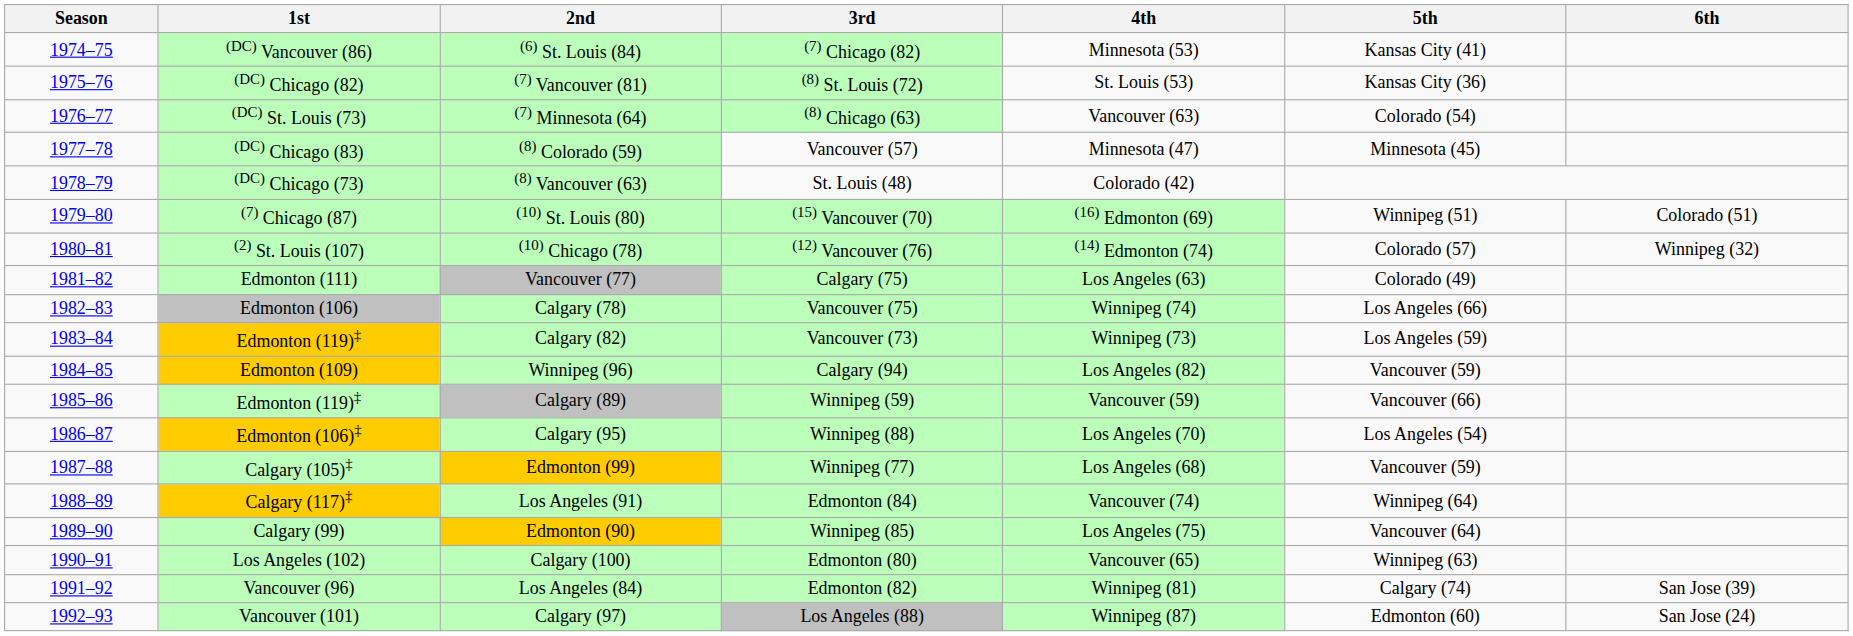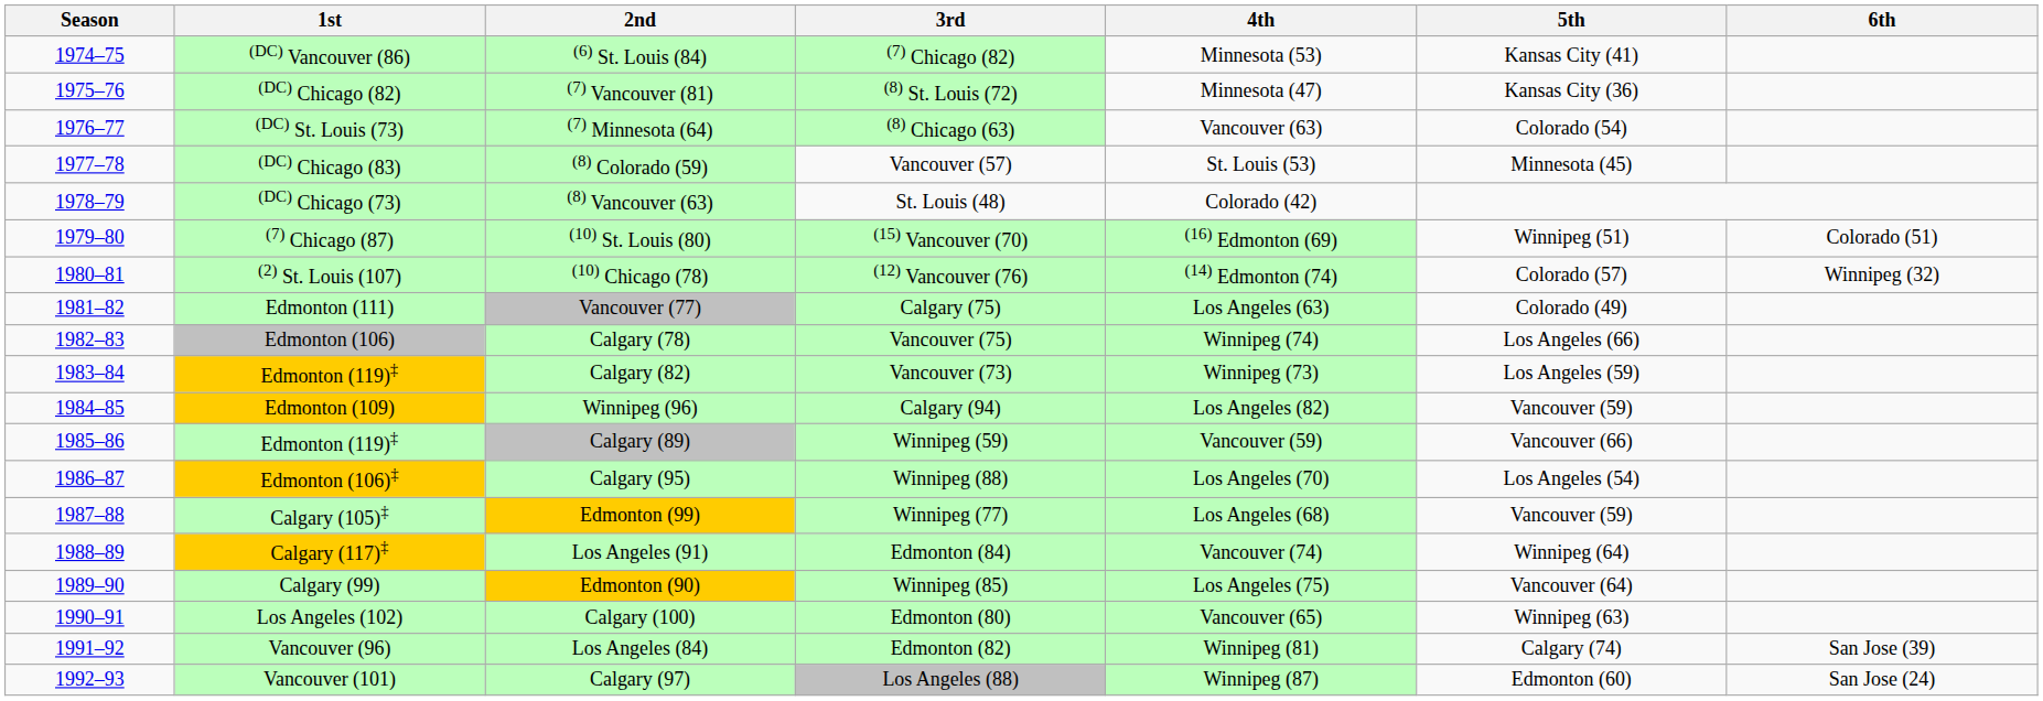 <table class="wikitable" width="83%">
 <tr>
 <th width="6%">Season</th>
 <th width="11%">1st</th>
 <th width="11%">2nd</th>
 <th width="11%">3rd</th>
 <th width="11%">4th</th>
 <th width="11%">5th</th>
 <th width="11%">6th</th>
 </tr>
 <tr align=center>
 <td><a href='#'>1974–75</a></td>
 <td bgcolor="#bbffbb"><sup>(DC)</sup> Vancouver (86)</td>
 <td bgcolor="#bbffbb"><sup>(6)</sup> St. Louis (84)</td>
 <td bgcolor="#bbffbb"><sup>(7)</sup> Chicago (82)</td>
 <td>Minnesota (53)</td>
 <td>Kansas City (41)</td>
 <td colspan="1"></td>
 </tr>
 <tr align=center>
 <td><a href='#'>1975–76</a></td>
 <td bgcolor="#bbffbb"><sup>(DC)</sup> Chicago (82)</td>
 <td bgcolor="#bbffbb"><sup>(7)</sup> Vancouver (81)</td>
 <td bgcolor="#bbffbb"><sup>(8)</sup> St. Louis (72)</td>
-<td>St. Louis (53)</td>
+<td>Minnesota (47)</td>
 <td>Kansas City (36)</td>
 <td colspan="1"></td>
 </tr>
 <tr align=center>
 <td><a href='#'>1976–77</a></td>
 <td bgcolor="#bbffbb"><sup>(DC)</sup> St. Louis (73)</td>
 <td bgcolor="#bbffbb"><sup>(7)</sup> Minnesota (64)</td>
 <td bgcolor="#bbffbb"><sup>(8)</sup> Chicago (63)</td>
 <td>Vancouver (63)</td>
 <td>Colorado (54)</td>
 <td colspan="1"></td>
 </tr>
 <tr align=center>
 <td><a href='#'>1977–78</a></td>
 <td bgcolor="#bbffbb"><sup>(DC)</sup> Chicago (83)</td>
 <td bgcolor="#bbffbb"><sup>(8)</sup> Colorado (59)</td>
 <td>Vancouver (57)</td>
-<td>Minnesota (47)</td>
+<td>St. Louis (53)</td>
 <td>Minnesota (45)</td>
 <td colspan="1"></td>
 </tr>
 <tr align=center>
 <td><a href='#'>1978–79</a></td>
 <td bgcolor="#bbffbb"><sup>(DC)</sup> Chicago (73)</td>
 <td bgcolor="#bbffbb"><sup>(8)</sup> Vancouver (63)</td>
 <td>St. Louis (48)</td>
 <td>Colorado (42)</td>
 <td colspan="2"></td>
 </tr>
 <tr align=center>
 <td><a href='#'>1979–80</a></td>
 <td bgcolor="#bbffbb"><sup>(7)</sup> Chicago (87)</td>
 <td bgcolor="#bbffbb"><sup>(10)</sup> St. Louis (80)</td>
 <td bgcolor="#bbffbb"><sup>(15)</sup> Vancouver (70)</td>
 <td bgcolor="#bbffbb"><sup>(16)</sup> Edmonton (69)</td>
 <td>Winnipeg (51)</td>
 <td>Colorado (51)</td>
 </tr>
 <tr align=center>
 <td><a href='#'>1980–81</a></td>
 <td bgcolor="#bbffbb"><sup>(2)</sup> St. Louis (107)</td>
 <td bgcolor="#bbffbb"><sup>(10)</sup> Chicago (78)</td>
 <td bgcolor="#bbffbb"><sup>(12)</sup> Vancouver (76)</td>
 <td bgcolor="#bbffbb"><sup>(14)</sup> Edmonton (74)</td>
 <td>Colorado (57)</td>
 <td>Winnipeg (32)</td>
 </tr>
 <tr align=center>
 <td><a href='#'>1981–82</a></td>
 <td bgcolor="#bbffbb">Edmonton (111)</td>
 <td bgcolor="#c0c0c0">Vancouver (77)</td>
 <td bgcolor="#bbffbb">Calgary (75)</td>
 <td bgcolor="#bbffbb">Los Angeles (63)</td>
 <td>Colorado (49)</td>
 <td colspan="1"></td>
 </tr>
 <tr align=center>
 <td><a href='#'>1982–83</a></td>
 <td bgcolor="#c0c0c0">Edmonton (106)</td>
 <td bgcolor="#bbffbb">Calgary (78)</td>
 <td bgcolor="#bbffbb">Vancouver (75)</td>
 <td bgcolor="#bbffbb">Winnipeg (74)</td>
 <td>Los Angeles (66)</td>
 <td colspan="1"></td>
 </tr>
 <tr align=center>
 <td><a href='#'>1983–84</a></td>
 <td bgcolor="#ffcc00">Edmonton (119)<sup>‡</sup></td>
 <td bgcolor="#bbffbb">Calgary (82)</td>
 <td bgcolor="#bbffbb">Vancouver (73)</td>
 <td bgcolor="#bbffbb">Winnipeg (73)</td>
 <td>Los Angeles (59)</td>
 <td colspan="1"></td>
 </tr>
 <tr align=center>
 <td><a href='#'>1984–85</a></td>
 <td bgcolor="#ffcc00">Edmonton (109)</td>
 <td bgcolor="#bbffbb">Winnipeg (96)</td>
 <td bgcolor="#bbffbb">Calgary (94)</td>
 <td bgcolor="#bbffbb">Los Angeles (82)</td>
 <td>Vancouver (59)</td>
 <td colspan="1"></td>
 </tr>
 <tr align=center>
 <td><a href='#'>1985–86</a></td>
 <td bgcolor="#bbffbb">Edmonton (119)<sup>‡</sup></td>
 <td bgcolor="#c0c0c0">Calgary (89)</td>
 <td bgcolor="#bbffbb">Winnipeg (59)</td>
 <td bgcolor="#bbffbb">Vancouver (59)</td>
 <td>Vancouver (66)</td>
 <td colspan="1"></td>
 </tr>
 <tr align=center>
 <td><a href='#'>1986–87</a></td>
 <td bgcolor="#ffcc00">Edmonton (106)<sup>‡</sup></td>
 <td bgcolor="#bbffbb">Calgary (95)</td>
 <td bgcolor="#bbffbb">Winnipeg (88)</td>
 <td bgcolor="#bbffbb">Los Angeles (70)</td>
 <td>Los Angeles (54)</td>
 <td colspan="1"></td>
 </tr>
 <tr align=center>
 <td><a href='#'>1987–88</a></td>
 <td bgcolor="#bbffbb">Calgary (105)<sup>‡</sup></td>
 <td bgcolor="#ffcc00">Edmonton (99)</td>
 <td bgcolor="#bbffbb">Winnipeg (77)</td>
 <td bgcolor="#bbffbb">Los Angeles (68)</td>
 <td>Vancouver (59)</td>
 <td colspan="1"></td>
 </tr>
 <tr align=center>
 <td><a href='#'>1988–89</a></td>
 <td bgcolor="#ffcc00">Calgary (117)<sup>‡</sup></td>
 <td bgcolor="#bbffbb">Los Angeles (91)</td>
 <td bgcolor="#bbffbb">Edmonton (84)</td>
 <td bgcolor="#bbffbb">Vancouver (74)</td>
 <td>Winnipeg (64)</td>
 <td colspan="1"></td>
 </tr>
 <tr align=center>
 <td><a href='#'>1989–90</a></td>
 <td bgcolor="#bbffbb">Calgary (99)</td>
 <td bgcolor="#ffcc00">Edmonton (90)</td>
 <td bgcolor="#bbffbb">Winnipeg (85)</td>
 <td bgcolor="#bbffbb">Los Angeles (75)</td>
 <td>Vancouver (64)</td>
 <td colspan="1"></td>
 </tr>
 <tr align=center>
 <td><a href='#'>1990–91</a></td>
 <td bgcolor="#bbffbb">Los Angeles (102)</td>
 <td bgcolor="#bbffbb">Calgary (100)</td>
 <td bgcolor="#bbffbb">Edmonton (80)</td>
 <td bgcolor="#bbffbb">Vancouver (65)</td>
 <td>Winnipeg (63)</td>
 <td colspan="1"></td>
 </tr>
 <tr align=center>
 <td><a href='#'>1991–92</a></td>
 <td bgcolor="#bbffbb">Vancouver (96)</td>
 <td bgcolor="#bbffbb">Los Angeles (84)</td>
 <td bgcolor="#bbffbb">Edmonton (82)</td>
 <td bgcolor="#bbffbb">Winnipeg (81)</td>
 <td>Calgary (74)</td>
 <td>San Jose (39)</td>
 </tr>
 <tr align=center>
 <td><a href='#'>1992–93</a></td>
 <td bgcolor="#bbffbb">Vancouver (101)</td>
 <td bgcolor="#bbffbb">Calgary (97)</td>
 <td bgcolor="#c0c0c0">Los Angeles (88)</td>
 <td bgcolor="#bbffbb">Winnipeg (87)</td>
 <td>Edmonton (60)</td>
 <td>San Jose (24)</td>
 </tr>
 </table>
